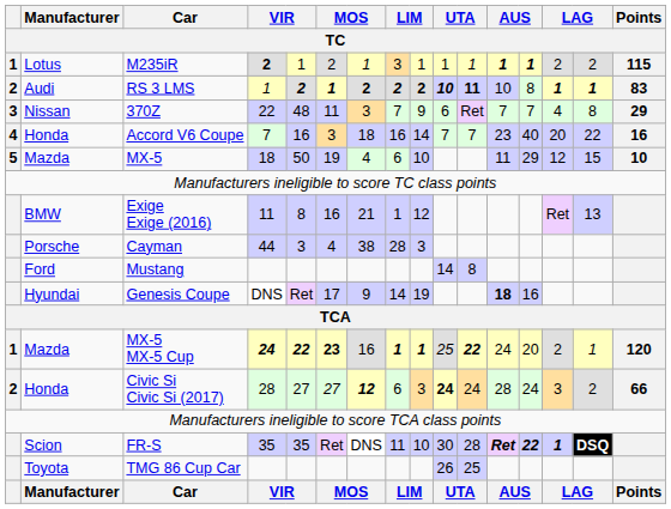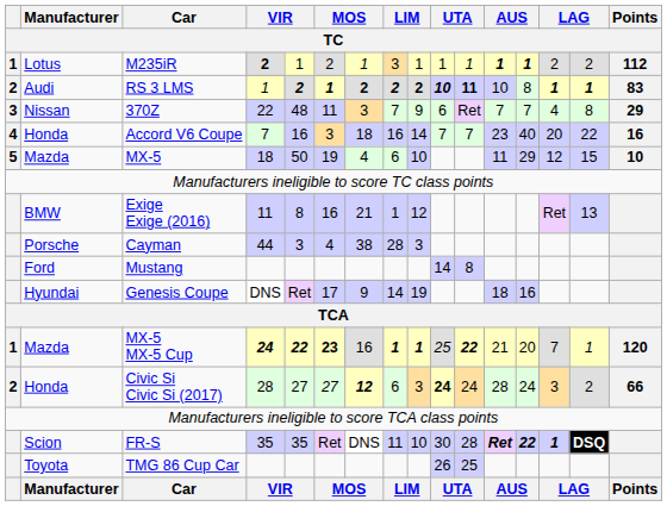 <table class="wikitable" style="font-size:85%; text-align:center">
 <tr valign="top">
 <th valign=middle></th>
 <th valign=middle>Manufacturer</th>
 <th valign=middle>Car</th>
 <th colspan=2><a href='#'>VIR</a></th>
 <th colspan=2><a href='#'>MOS</a></th>
 <th colspan=2><a href='#'>LIM</a></th>
 <th colspan=2><a href='#'>UTA</a></th>
 <th colspan=2><a href='#'>AUS</a></th>
 <th colspan=2><a href='#'>LAG</a></th>
 <th valign=middle>Points</th>
 </tr>
 <tr>
 <th colspan=16>TC</th>
 </tr>
 <tr>
 <th>1</th>
 <td align=left> <a href='#'>Lotus</a></td>
 <td align=left><a href='#'>M235iR</a></td>
 <td style="background:#DFDFDF;"><strong>2</strong></td>
 <td style="background:#FFFFBF;">1</td>
 <td style="background:#DFDFDF;">2</td>
 <td style="background:#FFFFBF;"><em>1</em></td>
 <td style="background:#FFDF9F;">3</td>
 <td style="background:#FFFFBF;">1</td>
 <td style="background:#FFFFBF;">1</td>
 <td style="background:#FFFFBF;"><em>1</em></td>
 <td style="background:#FFFFBF;"><strong><em>1</em></strong></td>
 <td style="background:#FFFFBF;"><strong><em>1</em></strong></td>
 <td style="background:#DFDFDF;">2</td>
 <td style="background:#DFDFDF;">2</td>
-<th>115</th>
+<th>112</th>
 </tr>
 <tr>
 <th>2</th>
 <td align=left> <a href='#'>Audi</a></td>
 <td align=left><a href='#'>RS 3 LMS</a></td>
 <td style="background:#FFFFBF;"><em>1</em></td>
 <td style="background:#DFDFDF;"><strong><em>2</em></strong></td>
 <td style="background:#FFFFBF;"><strong><em>1</em></strong></td>
 <td style="background:#DFDFDF;"><strong>2</strong></td>
 <td style="background:#DFDFDF;"><strong><em>2</em></strong></td>
 <td style="background:#DFDFDF;"><strong>2</strong></td>
 <td style="background:#CFCFFF;"><strong><em>10</em></strong></td>
 <td style="background:#CFCFFF;"><strong>11</strong></td>
 <td style="background:#CFCFFF;">10</td>
 <td style="background:#DFFFDF;">8</td>
 <td style="background:#FFFFBF;"><strong><em>1</em></strong></td>
 <td style="background:#FFFFBF;"><strong><em>1</em></strong></td>
 <th>83</th>
 </tr>
 <tr>
 <th>3</th>
 <td align=left> <a href='#'>Nissan</a></td>
 <td align=left><a href='#'>370Z</a></td>
 <td style="background:#CFCFFF;">22</td>
 <td style="background:#CFCFFF;">48</td>
 <td style="background:#CFCFFF;">11</td>
 <td style="background:#FFDF9F;">3</td>
 <td style="background:#DFFFDF;">7</td>
 <td style="background:#DFFFDF;">9</td>
 <td style="background:#DFFFDF;">6</td>
 <td style="background:#EFCFFF;">Ret</td>
 <td style="background:#DFFFDF;">7</td>
 <td style="background:#DFFFDF;">7</td>
 <td style="background:#DFFFDF;">4</td>
 <td style="background:#DFFFDF;">8</td>
 <th>29</th>
 </tr>
 <tr>
 <th>4</th>
 <td align=left> <a href='#'>Honda</a></td>
 <td align=left><a href='#'>Accord V6 Coupe</a></td>
 <td style="background:#DFFFDF;">7</td>
 <td style="background:#CFCFFF;">16</td>
 <td style="background:#FFDF9F;">3</td>
 <td style="background:#CFCFFF;">18</td>
 <td style="background:#CFCFFF;">16</td>
 <td style="background:#CFCFFF;">14</td>
 <td style="background:#DFFFDF;">7</td>
 <td style="background:#DFFFDF;">7</td>
 <td style="background:#CFCFFF;">23</td>
 <td style="background:#CFCFFF;">40</td>
 <td style="background:#CFCFFF;">20</td>
 <td style="background:#CFCFFF;">22</td>
 <th>16</th>
 </tr>
 <tr>
 <th>5</th>
 <td align=left> <a href='#'>Mazda</a></td>
 <td align=left><a href='#'>MX-5</a></td>
 <td style="background:#CFCFFF;">18</td>
 <td style="background:#CFCFFF;">50</td>
 <td style="background:#CFCFFF;">19</td>
 <td style="background:#DFFFDF;">4</td>
 <td style="background:#DFFFDF;">6</td>
 <td style="background:#CFCFFF;">10</td>
 <td></td>
 <td></td>
 <td style="background:#CFCFFF;">11</td>
 <td style="background:#CFCFFF;">29</td>
 <td style="background:#CFCFFF;">12</td>
 <td style="background:#CFCFFF;">15</td>
 <th>10</th>
 </tr>
 <tr>
 <td colspan=16 align=center><em>Manufacturers ineligible to score TC class points</em></td>
 </tr>
 <tr>
 <th></th>
 <td align=left> <a href='#'>BMW</a></td>
 <td align=left><a href='#'>Exige</a><br><a href='#'>Exige (2016)</a></td>
 <td style="background:#CFCFFF;">11</td>
 <td style="background:#CFCFFF;">8</td>
 <td style="background:#CFCFFF;">16</td>
 <td style="background:#CFCFFF;">21</td>
 <td style="background:#CFCFFF;">1</td>
 <td style="background:#CFCFFF;">12</td>
 <td></td>
 <td></td>
 <td></td>
 <td></td>
 <td style="background:#EFCFFF;">Ret</td>
 <td style="background:#CFCFFF;">13</td>
 <th></th>
 </tr>
 <tr>
 <th></th>
 <td align=left> <a href='#'>Porsche</a></td>
 <td align=left><a href='#'>Cayman</a></td>
 <td style="background:#CFCFFF;">44</td>
 <td style="background:#CFCFFF;">3</td>
 <td style="background:#CFCFFF;">4</td>
 <td style="background:#CFCFFF;">38</td>
 <td style="background:#CFCFFF;">28</td>
 <td style="background:#CFCFFF;">3</td>
 <td></td>
 <td></td>
 <td></td>
 <td></td>
 <td></td>
 <td></td>
 <th></th>
 </tr>
 <tr>
 <th></th>
 <td align=left> <a href='#'>Ford</a></td>
 <td align=left><a href='#'>Mustang</a></td>
 <td></td>
 <td></td>
 <td></td>
 <td></td>
 <td></td>
 <td></td>
 <td style="background:#CFCFFF;">14</td>
 <td style="background:#CFCFFF;">8</td>
 <td></td>
 <td></td>
 <td></td>
 <td></td>
 <th></th>
 </tr>
 <tr>
 <th></th>
 <td align=left> <a href='#'>Hyundai</a></td>
 <td align=left><a href='#'>Genesis Coupe</a></td>
 <td style="background:#FFFFFF;">DNS</td>
 <td style="background:#EFCFFF;">Ret</td>
 <td style="background:#CFCFFF;">17</td>
 <td style="background:#CFCFFF;">9</td>
 <td style="background:#CFCFFF;">14</td>
 <td style="background:#CFCFFF;">19</td>
 <td></td>
 <td></td>
-<td style="background:#CFCFFF;"><strong>18</strong></td>
+<td style="background:#CFCFFF;">18</td>
 <td style="background:#CFCFFF;">16</td>
 <td></td>
 <td></td>
 <th></th>
 </tr>
 <tr>
 <th colspan=16>TCA</th>
 </tr>
 <tr>
 <th>1</th>
 <td align=left> <a href='#'>Mazda</a></td>
 <td align=left><a href='#'>MX-5</a><br><a href='#'>MX-5 Cup</a></td>
 <td style="background:#FFFFBF;"><strong><em>24</em></strong></td>
 <td style="background:#FFFFBF;"><strong><em>22</em></strong></td>
 <td style="background:#FFFFBF;"><strong>23</strong></td>
 <td style="background:#DFDFDF;">16</td>
 <td style="background:#FFFFBF;"><strong><em>1</em></strong></td>
 <td style="background:#FFFFBF;"><strong><em>1</em></strong></td>
 <td style="background:#DFDFDF;"><em>25</em></td>
 <td style="background:#FFFFBF;"><strong><em>22</em></strong></td>
-<td style="background:#FFFFBF;">24</td>
+<td style="background:#FFFFBF;">21</td>
 <td style="background:#FFFFBF;">20</td>
-<td style="background:#DFDFDF;">2</td>
+<td style="background:#DFDFDF;">7</td>
 <td style="background:#FFFFBF;"><em>1</em></td>
 <th>120</th>
 </tr>
 <tr>
 <th>2</th>
 <td align=left> <a href='#'>Honda</a></td>
 <td align=left><a href='#'>Civic Si</a><br><a href='#'>Civic Si (2017)</a></td>
 <td style="background:#DFFFDF;">28</td>
 <td style="background:#DFFFDF;">27</td>
 <td style="background:#DFFFDF;"><em>27</em></td>
 <td style="background:#FFFFBF;"><strong><em>12</em></strong></td>
 <td style="background:#DFFFDF;">6</td>
 <td style="background:#FFDF9F;">3</td>
 <td style="background:#FFFFBF;"><strong>24</strong></td>
 <td style="background:#FFDF9F;">24</td>
 <td style="background:#DFFFDF;">28</td>
 <td style="background:#DFFFDF;">24</td>
 <td style="background:#FFDF9F;">3</td>
 <td style="background:#DFDFDF;">2</td>
 <th>66</th>
 </tr>
 <tr>
 <td colspan=16 align=center><em>Manufacturers ineligible to score TCA class points</em></td>
 </tr>
 <tr>
 <th></th>
 <td align=left> <a href='#'>Scion</a></td>
 <td align=left><a href='#'>FR-S</a></td>
 <td style="background:#CFCFFF;">35</td>
 <td style="background:#CFCFFF;">35</td>
 <td style="background:#EFCFFF;">Ret</td>
 <td style="background:#FFFFFF;">DNS</td>
 <td style="background:#CFCFFF;">11</td>
 <td style="background:#CFCFFF;">10</td>
 <td style="background:#CFCFFF;">30</td>
 <td style="background:#CFCFFF;">28</td>
 <td style="background:#EFCFFF;"><strong><em>Ret</em></strong></td>
 <td style="background:#CFCFFF;"><strong><em>22</em></strong></td>
 <td style="background:#CFCFFF;"><strong><em>1</em></strong></td>
 <td style="background:#000000; color:white;"><strong>DSQ</strong></td>
 <th></th>
 </tr>
 <tr>
 <th></th>
 <td align=left> <a href='#'>Toyota</a></td>
 <td align=left><a href='#'>TMG 86 Cup Car</a></td>
 <td></td>
 <td></td>
 <td></td>
 <td></td>
 <td></td>
 <td></td>
 <td style="background:#CFCFFF;">26</td>
 <td style="background:#CFCFFF;">25</td>
 <td></td>
 <td></td>
 <td></td>
 <td></td>
 <th></th>
 </tr>
 <tr valign="top">
 <th valign=middle></th>
 <th valign=middle>Manufacturer</th>
 <th valign=middle>Car</th>
 <th colspan=2><a href='#'>VIR</a></th>
 <th colspan=2><a href='#'>MOS</a></th>
 <th colspan=2><a href='#'>LIM</a></th>
 <th colspan=2><a href='#'>UTA</a></th>
 <th colspan=2><a href='#'>AUS</a></th>
 <th colspan=2><a href='#'>LAG</a></th>
 <th valign=middle>Points</th>
 </tr>
 </table>
